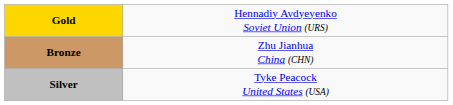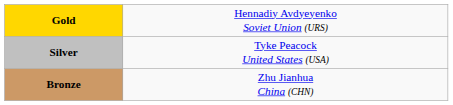 <table class="wikitable" style=" text-align:center; font-size:110%;" width="35%">
 <tr>
 <td bgcolor="gold"><strong>Gold</strong></td>
 <td> <a href='#'>Hennadiy Avdyeyenko</a><br><em><a href='#'>Soviet Union</a> <small>(URS)</small></em></td>
 </tr>
 <tr>
+<td bgcolor="silver"><strong>Silver</strong></td>
+<td> <a href='#'>Tyke Peacock</a><br><em><a href='#'>United States</a> <small>(USA)</small></em></td>
+</tr>
+<tr>
 <td bgcolor="CC9966"><strong>Bronze</strong></td>
 <td> <a href='#'>Zhu Jianhua</a><br><em><a href='#'>China</a> <small>(CHN)</small></em></td>
 </tr>
-<tr>
-<td bgcolor="silver"><strong>Silver</strong></td>
-<td> <a href='#'>Tyke Peacock</a><br><em><a href='#'>United States</a> <small>(USA)</small></em></td>
-</tr>
 </table>
